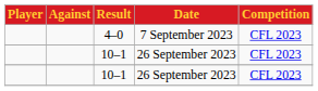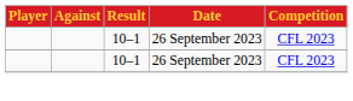 <table class="wikitable sortable">
 <tr>
 <th style="background:#d71a23; color:#ffcd31; text-align:center;">Player</th>
 <th style="background:#d71a23; color:#ffcd31; text-align:center;">Against</th>
 <th style="background:#d71a23; color:#ffcd31; text-align:center;">Result</th>
 <th style="background:#d71a23; color:#ffcd31; text-align:center;">Date</th>
 <th style="background:#d71a23; color:#ffcd31; text-align:center;">Competition</th>
-</tr>
-<tr align="center">
-<td></td>
-<td></td>
-<td align="center">4–0</td>
-<td>7 September 2023</td>
-<td><a href='#'>CFL 2023</a></td>
 </tr>
 <tr>
 </tr>
 <tr align="center">
 <td></td>
 <td></td>
 <td align="center">10–1</td>
 <td>26 September 2023</td>
 <td><a href='#'>CFL 2023</a></td>
 </tr>
 <tr>
 </tr>
 <tr align="center">
 <td></td>
 <td></td>
 <td align="center">10–1</td>
 <td>26 September 2023</td>
 <td><a href='#'>CFL 2023</a></td>
 </tr>
 <tr>
 </tr>
 </table>
